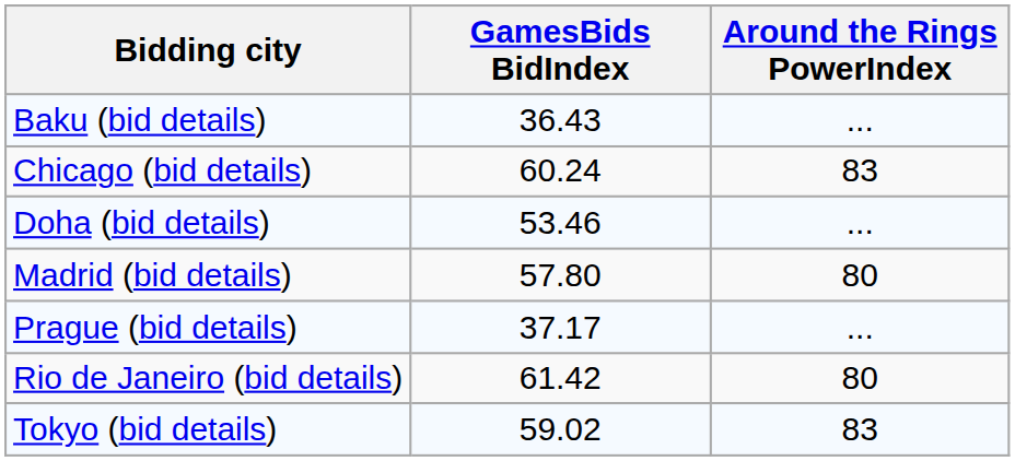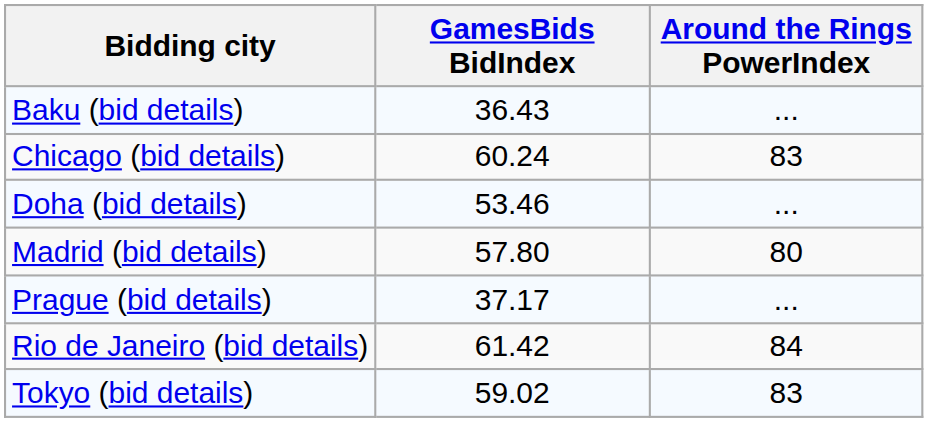 <table class="wikitable sortable" style="text-align:center; font-size:90%">
 <tr>
 <th>Bidding city</th>
 <th width="125px"><a href='#'>GamesBids</a><br>BidIndex</th>
 <th width="125px"><a href='#'>Around the Rings</a><br>PowerIndex</th>
 </tr>
 <tr bgcolor=#F5FAFF>
 <td style="text-align: left"><a href='#'>Baku</a> (<a href='#'>bid details</a>)</td>
 <td>36.43</td>
 <td>...</td>
 </tr>
 <tr>
 <td style="text-align: left"><a href='#'>Chicago</a> (<a href='#'>bid details</a>)</td>
 <td>60.24</td>
 <td>83</td>
 </tr>
 <tr bgcolor=#F5FAFF>
 <td style="text-align: left"><a href='#'>Doha</a> (<a href='#'>bid details</a>)</td>
 <td>53.46</td>
 <td>...</td>
 </tr>
 <tr>
 <td style="text-align: left"><a href='#'>Madrid</a> (<a href='#'>bid details</a>)</td>
 <td>57.80</td>
 <td>80</td>
 </tr>
 <tr bgcolor=#F5FAFF>
 <td style="text-align: left"><a href='#'>Prague</a> (<a href='#'>bid details</a>)</td>
 <td>37.17</td>
 <td>...</td>
 </tr>
 <tr>
 <td style="text-align: left"><a href='#'>Rio de Janeiro</a> (<a href='#'>bid details</a>)</td>
 <td>61.42</td>
-<td>80</td>
+<td>84</td>
 </tr>
 <tr bgcolor=#F5FAFF>
 <td style="text-align: left"><a href='#'>Tokyo</a> (<a href='#'>bid details</a>)</td>
 <td>59.02</td>
 <td>83</td>
 </tr>
 </table>
